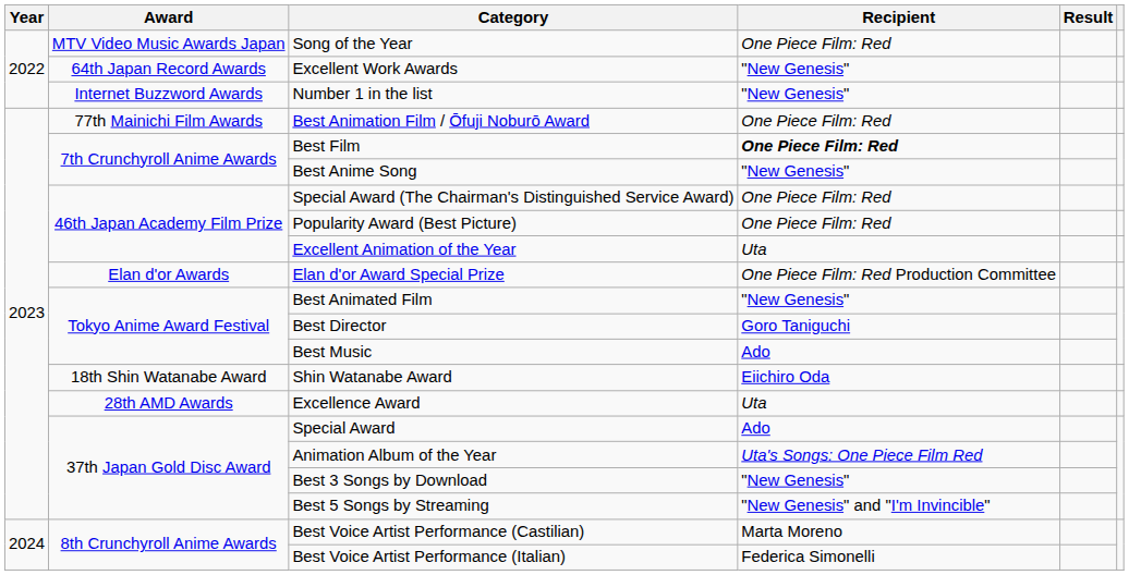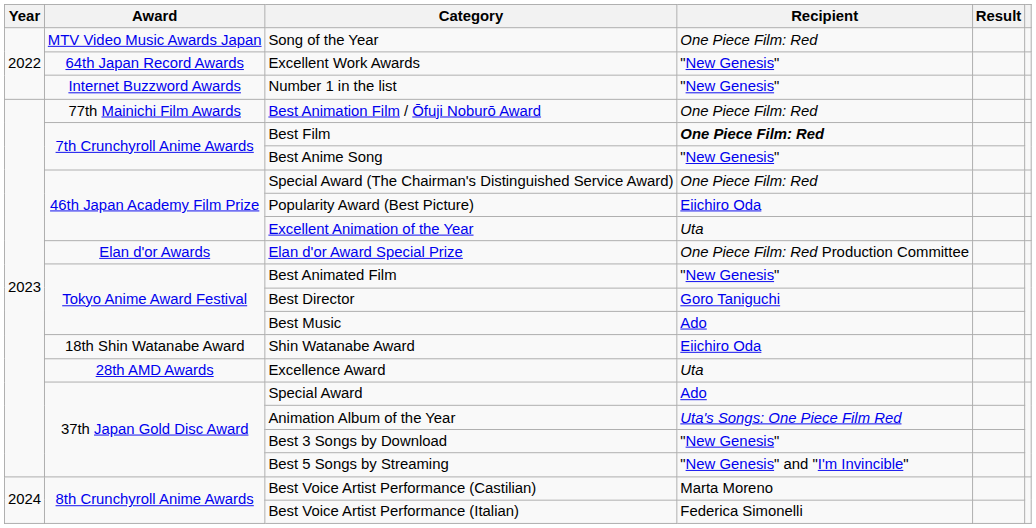 <table class="wikitable plainrowheaders sortable">
 <tr>
 <th scope="col">Year</th>
 <th scope="col">Award</th>
 <th scope="col">Category</th>
 <th scope="col">Recipient</th>
 <th scope="col">Result</th>
 <th scope="col" class="unsortable"></th>
 </tr>
 <tr>
 <td rowspan="3" style="text-align:center;">2022</td>
 <td style="text-align:center;"><a href='#'>MTV Video Music Awards Japan</a></td>
 <td>Song of the Year</td>
 <td><em>One Piece Film: Red</em></td>
 <td></td>
 <td style="text-align:center;"></td>
 </tr>
 <tr>
 <td style="text-align:center;"><a href='#'>64th Japan Record Awards</a></td>
 <td>Excellent Work Awards</td>
 <td>"<a href='#'>New Genesis</a>"</td>
 <td></td>
 <td style="text-align:center;"></td>
 </tr>
 <tr>
 <td style="text-align:center;"><a href='#'>Internet Buzzword Awards</a></td>
 <td>Number 1 in the list</td>
 <td>"<a href='#'>New Genesis</a>"</td>
 <td></td>
 <td style="text-align:center;"></td>
 </tr>
 <tr>
 <td rowspan="16" style="text-align:center;">2023</td>
 <td style="text-align:center;">77th <a href='#'>Mainichi Film Awards</a></td>
 <td><a href='#'>Best Animation Film</a> / <a href='#'>Ōfuji Noburō Award</a></td>
 <td><em>One Piece Film: Red</em></td>
 <td></td>
 <td style="text-align:center;"></td>
 </tr>
 <tr>
 <td rowspan="2" style="text-align:center;"><a href='#'>7th Crunchyroll Anime Awards</a></td>
 <td>Best Film</td>
 <td><strong><em>One Piece Film: Red</em></strong></td>
 <td></td>
 <td rowspan="2" style="text-align:center;"></td>
 </tr>
 <tr>
 <td>Best Anime Song</td>
 <td>"<a href='#'>New Genesis</a>"</td>
 <td></td>
 </tr>
 <tr>
 <td rowspan="3" style="text-align:center;"><a href='#'>46th Japan Academy Film Prize</a></td>
 <td>Special Award (The Chairman's Distinguished Service Award)</td>
 <td><em>One Piece Film: Red</em></td>
 <td></td>
 <td style="text-align:center;"></td>
 </tr>
 <tr>
 <td>Popularity Award (Best Picture)</td>
-<td><em>One Piece Film: Red</em></td>
+<td><a href='#'>Eiichiro Oda</a></td>
 <td></td>
 <td style="text-align:center;"></td>
 </tr>
 <tr>
 <td><a href='#'>Excellent Animation of the Year</a></td>
 <td><em>Uta</em></td>
 <td></td>
 <td style="text-align:center;"></td>
 </tr>
 <tr>
 <td style="text-align:center;"><a href='#'>Elan d'or Awards</a></td>
 <td><a href='#'>Elan d'or Award Special Prize</a></td>
 <td><em>One Piece Film: Red</em> Production Committee</td>
 <td></td>
 <td style="text-align:center;"></td>
 </tr>
 <tr>
 <td rowspan="3" style="text-align:center;"><a href='#'>Tokyo Anime Award Festival</a></td>
 <td>Best Animated Film</td>
 <td>"<a href='#'>New Genesis</a>"</td>
 <td></td>
 <td rowspan="3" style="text-align:center;"><br></td>
 </tr>
 <tr>
 <td>Best Director</td>
 <td><a href='#'>Goro Taniguchi</a></td>
 <td></td>
 </tr>
 <tr>
 <td>Best Music</td>
 <td><a href='#'>Ado</a></td>
 <td></td>
 </tr>
 <tr>
 <td style="text-align:center;">18th Shin Watanabe Award</td>
 <td>Shin Watanabe Award</td>
 <td><a href='#'>Eiichiro Oda</a></td>
 <td></td>
 <td style="text-align:center;"></td>
 </tr>
 <tr>
 <td style="text-align:center;"><a href='#'>28th AMD Awards</a></td>
 <td>Excellence Award</td>
 <td><em>Uta</em></td>
 <td></td>
 <td style="text-align:center;"></td>
 </tr>
 <tr>
 <td rowspan="4" style="text-align:center;">37th <a href='#'>Japan Gold Disc Award</a></td>
 <td>Special Award</td>
 <td><a href='#'>Ado</a></td>
 <td></td>
 <td rowspan="4" style="text-align:center;"></td>
 </tr>
 <tr>
 <td>Animation Album of the Year</td>
 <td><em><a href='#'>Uta's Songs: One Piece Film Red</a></em></td>
 <td></td>
 </tr>
 <tr>
 <td>Best 3 Songs by Download</td>
 <td>"<a href='#'>New Genesis</a>"</td>
 <td></td>
 </tr>
 <tr>
 <td>Best 5 Songs by Streaming</td>
 <td>"<a href='#'>New Genesis</a>" and "<a href='#'>I'm Invincible</a>"</td>
 <td></td>
 </tr>
 <tr>
 <td rowspan="2" style="text-align:center;">2024</td>
 <td rowspan="2" style="text-align:center;"><a href='#'>8th Crunchyroll Anime Awards</a></td>
 <td>Best Voice Artist Performance (Castilian)</td>
 <td>Marta Moreno </td>
 <td></td>
 <td rowspan="2" style="text-align:center;"></td>
 </tr>
 <tr>
 <td>Best Voice Artist Performance (Italian)</td>
 <td>Federica Simonelli </td>
 <td></td>
 </tr>
 </table>
